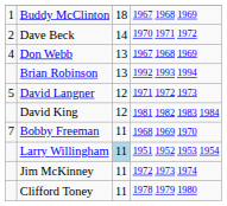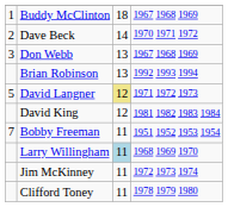 <table class="wikitable">
 <tr>
 </tr>
 <tr>
 <td>1</td>
 <td><a href='#'>Buddy McClinton</a></td>
 <td>18</td>
 <td style="font-size:80%;"><a href='#'>1967</a> <a href='#'>1968</a> <a href='#'>1969</a></td>
 </tr>
 <tr>
 <td>2</td>
 <td>Dave Beck</td>
 <td>14</td>
 <td style="font-size:80%;"><a href='#'>1970</a> <a href='#'>1971</a> <a href='#'>1972</a></td>
 </tr>
 <tr>
-<td>4</td>
+<td>3</td>
 <td><a href='#'>Don Webb</a></td>
 <td>13</td>
 <td style="font-size:80%;"><a href='#'>1967</a> <a href='#'>1968</a> <a href='#'>1969</a></td>
 </tr>
 <tr>
 <td></td>
 <td><a href='#'>Brian Robinson</a></td>
 <td>13</td>
 <td style="font-size:80%;"><a href='#'>1992</a> <a href='#'>1993</a> <a href='#'>1994</a></td>
 </tr>
 <tr>
 <td>5</td>
 <td><a href='#'>David Langner</a></td>
-<td>12</td>
+<td style="background: khaki;">12</td>
 <td style="font-size:80%;"><a href='#'>1971</a> <a href='#'>1972</a> <a href='#'>1973</a></td>
 </tr>
 <tr>
 <td></td>
 <td>David King</td>
 <td>12</td>
 <td style="font-size:80%;"><a href='#'>1981</a> <a href='#'>1982</a> <a href='#'>1983</a> <a href='#'>1984</a></td>
 </tr>
 <tr>
 <td>7</td>
 <td><a href='#'>Bobby Freeman</a></td>
 <td>11</td>
-<td style="font-size:80%;"><a href='#'>1968</a> <a href='#'>1969</a> <a href='#'>1970</a></td>
+<td style="font-size:80%;"><a href='#'>1951</a> <a href='#'>1952</a> <a href='#'>1953</a> <a href='#'>1954</a></td>
 </tr>
 <tr>
 <td></td>
 <td><a href='#'>Larry Willingham</a></td>
 <td style="background: lightblue;">11</td>
-<td style="font-size:80%;"><a href='#'>1951</a> <a href='#'>1952</a> <a href='#'>1953</a> <a href='#'>1954</a></td>
+<td style="font-size:80%;"><a href='#'>1968</a> <a href='#'>1969</a> <a href='#'>1970</a></td>
 </tr>
 <tr>
 <td></td>
 <td>Jim McKinney</td>
 <td>11</td>
 <td style="font-size:80%;"><a href='#'>1972</a> <a href='#'>1973</a> <a href='#'>1974</a></td>
 </tr>
 <tr>
 <td></td>
 <td>Clifford Toney</td>
 <td>11</td>
 <td style="font-size:80%;"><a href='#'>1978</a> <a href='#'>1979</a> <a href='#'>1980</a></td>
 </tr>
 </table>
